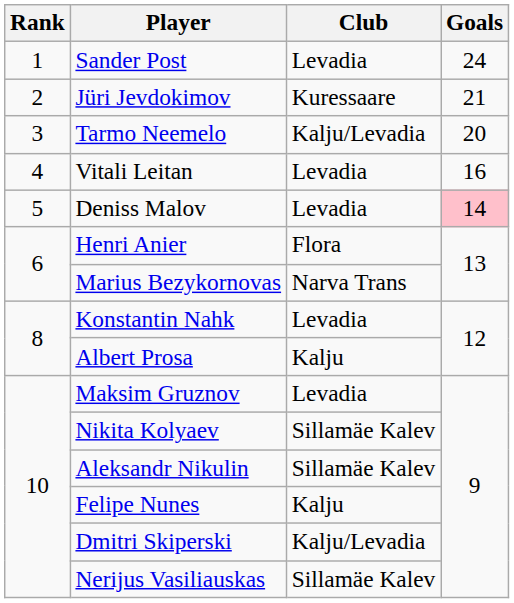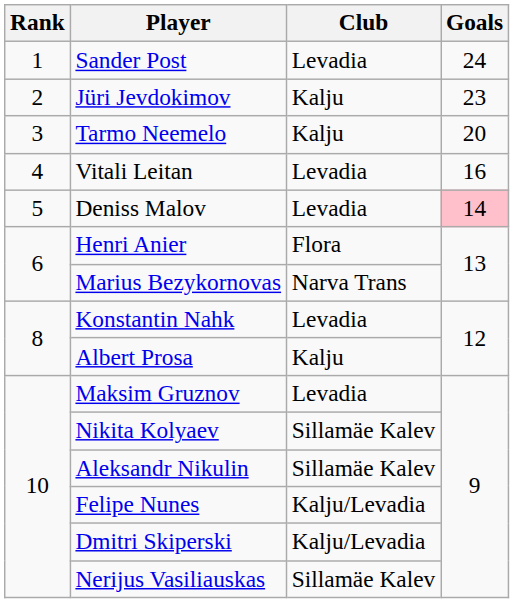 <table class="wikitable">
 <tr>
 <th>Rank</th>
 <th>Player</th>
 <th>Club</th>
 <th>Goals</th>
 </tr>
 <tr>
 <td align=center>1</td>
 <td> <a href='#'>Sander Post</a></td>
 <td>Levadia</td>
 <td align=center>24</td>
 </tr>
 <tr>
 <td align=center>2</td>
 <td> <a href='#'>Jüri Jevdokimov</a></td>
-<td>Kuressaare</td>
-<td align=center>21</td>
+<td>Kalju</td>
+<td align=center>23</td>
 </tr>
 <tr>
 <td align=center>3</td>
 <td> <a href='#'>Tarmo Neemelo</a></td>
-<td>Kalju/Levadia</td>
+<td>Kalju</td>
 <td align=center>20</td>
 </tr>
 <tr>
 <td align=center>4</td>
 <td> Vitali Leitan</td>
 <td>Levadia</td>
 <td align=center>16</td>
 </tr>
 <tr>
 <td align=center>5</td>
 <td> Deniss Malov</td>
 <td>Levadia</td>
 <td align=center style="background: pink;">14</td>
 </tr>
 <tr>
 <td rowspan=2 align=center>6</td>
 <td> <a href='#'>Henri Anier</a></td>
 <td>Flora</td>
 <td rowspan=2 align=center>13</td>
 </tr>
 <tr>
 <td> <a href='#'>Marius Bezykornovas</a></td>
 <td>Narva Trans</td>
 </tr>
 <tr>
 <td rowspan=2 align=center>8</td>
 <td> <a href='#'>Konstantin Nahk</a></td>
 <td>Levadia</td>
 <td rowspan=2 align=center>12</td>
 </tr>
 <tr>
 <td> <a href='#'>Albert Prosa</a></td>
 <td>Kalju</td>
 </tr>
 <tr>
 <td rowspan=6 align=center>10</td>
 <td> <a href='#'>Maksim Gruznov</a></td>
 <td>Levadia</td>
 <td rowspan=6 align=center>9</td>
 </tr>
 <tr>
 <td> <a href='#'>Nikita Kolyaev</a></td>
 <td>Sillamäe Kalev</td>
 </tr>
 <tr>
 <td> <a href='#'>Aleksandr Nikulin</a></td>
 <td>Sillamäe Kalev</td>
 </tr>
 <tr>
 <td> <a href='#'>Felipe Nunes</a></td>
-<td>Kalju</td>
+<td>Kalju/Levadia</td>
 </tr>
 <tr>
 <td> <a href='#'>Dmitri Skiperski</a></td>
 <td>Kalju/Levadia</td>
 </tr>
 <tr>
 <td> <a href='#'>Nerijus Vasiliauskas</a></td>
 <td>Sillamäe Kalev</td>
 </tr>
 </table>
